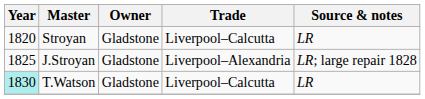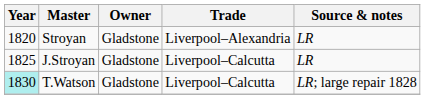 <table class="wikitable">
 <tr>
 <th>Year</th>
 <th>Master</th>
 <th>Owner</th>
 <th>Trade</th>
 <th>Source & notes</th>
 </tr>
 <tr>
 <td>1820</td>
 <td>Stroyan</td>
 <td>Gladstone</td>
-<td>Liverpool–Calcutta</td>
+<td>Liverpool–Alexandria</td>
 <td><em>LR</em></td>
 </tr>
 <tr>
 <td>1825</td>
 <td>J.Stroyan</td>
 <td>Gladstone</td>
-<td>Liverpool–Alexandria</td>
-<td><em>LR</em>; large repair 1828</td>
+<td>Liverpool–Calcutta</td>
+<td><em>LR</em></td>
 </tr>
 <tr>
 <td style="background: paleturquoise;">1830</td>
 <td>T.Watson</td>
 <td>Gladstone</td>
 <td>Liverpool–Calcutta</td>
-<td><em>LR</em></td>
+<td><em>LR</em>; large repair 1828</td>
 </tr>
 <tr>
 </tr>
 </table>
